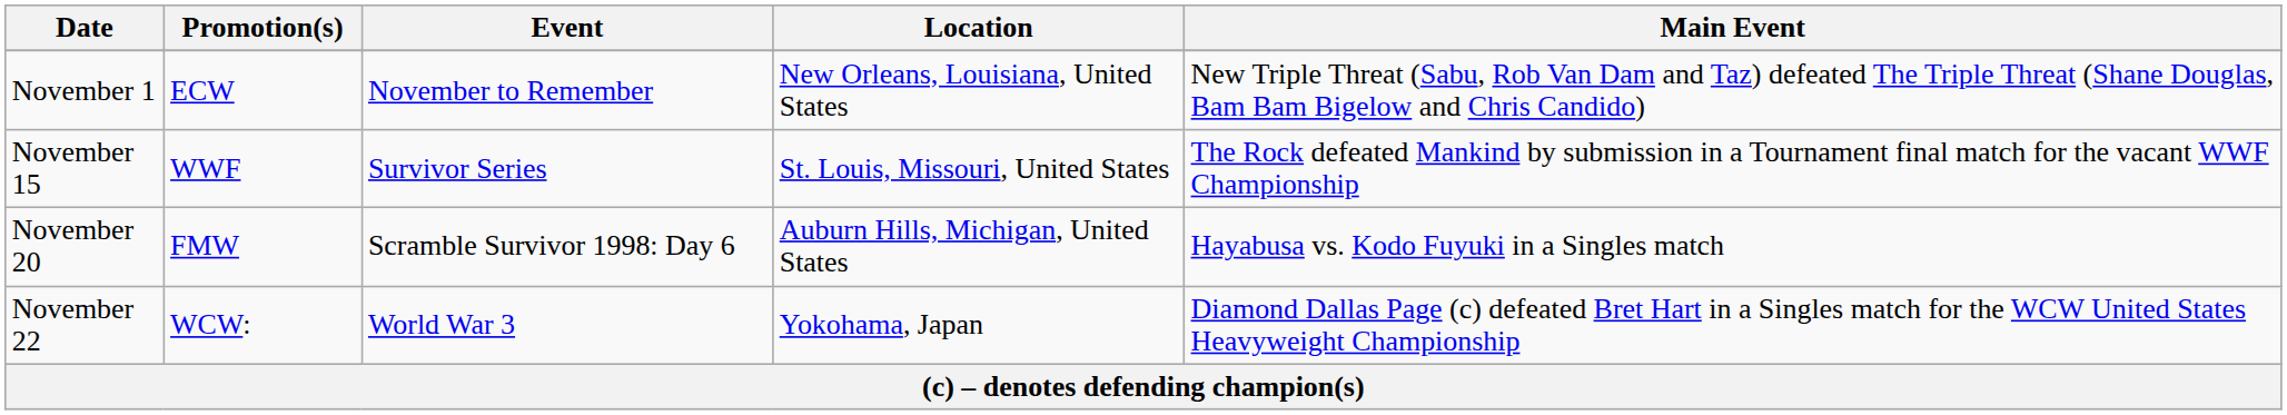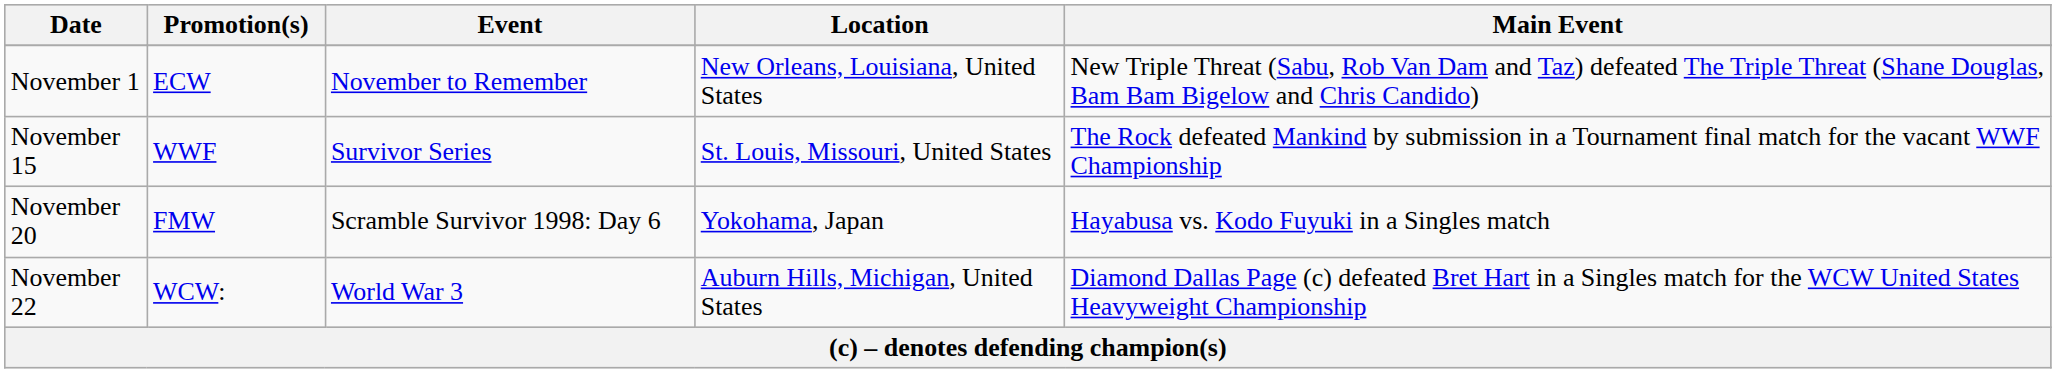 <table class="wikitable" style="width:100%;">
 <tr>
 <th width="5%">Date</th>
 <th width="5%">Promotion(s)</th>
 <th style="width:15%;">Event</th>
 <th style="width:15%;">Location</th>
 <th style="width:40%;">Main Event</th>
 </tr>
 <tr style="width:20%;" |Notes>
 </tr>
 <tr>
 <td>November 1</td>
 <td><a href='#'>ECW</a></td>
 <td><a href='#'>November to Remember</a></td>
 <td><a href='#'>New Orleans, Louisiana</a>, United States</td>
 <td>New Triple Threat (<a href='#'>Sabu</a>, <a href='#'>Rob Van Dam</a> and <a href='#'>Taz</a>) defeated <a href='#'>The Triple Threat</a> (<a href='#'>Shane Douglas</a>, <a href='#'>Bam Bam Bigelow</a> and <a href='#'>Chris Candido</a>)</td>
 </tr>
 <tr>
 <td>November 15</td>
 <td><a href='#'>WWF</a></td>
 <td><a href='#'>Survivor Series</a></td>
 <td><a href='#'>St. Louis, Missouri</a>, United States</td>
 <td><a href='#'>The Rock</a> defeated <a href='#'>Mankind</a> by submission in a Tournament final match for the vacant <a href='#'>WWF Championship</a></td>
 </tr>
 <tr>
 <td>November 20</td>
 <td><a href='#'>FMW</a></td>
 <td>Scramble Survivor 1998: Day 6</td>
-<td><a href='#'>Auburn Hills, Michigan</a>, United States</td>
+<td><a href='#'>Yokohama</a>, Japan</td>
 <td><a href='#'>Hayabusa</a> vs. <a href='#'>Kodo Fuyuki</a> in a Singles match</td>
 </tr>
 <tr>
 <td>November 22</td>
 <td><a href='#'>WCW</a>:<br></td>
 <td><a href='#'>World War 3</a></td>
-<td><a href='#'>Yokohama</a>, Japan</td>
+<td><a href='#'>Auburn Hills, Michigan</a>, United States</td>
 <td><a href='#'>Diamond Dallas Page</a> (c) defeated <a href='#'>Bret Hart</a> in a Singles match for the <a href='#'>WCW United States Heavyweight Championship</a></td>
 </tr>
 <tr>
 <th colspan="6">(c) – denotes defending champion(s)</th>
 </tr>
 </table>
